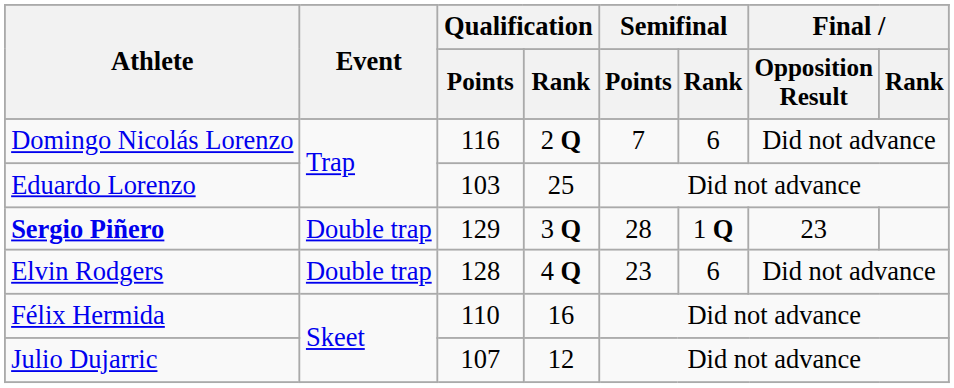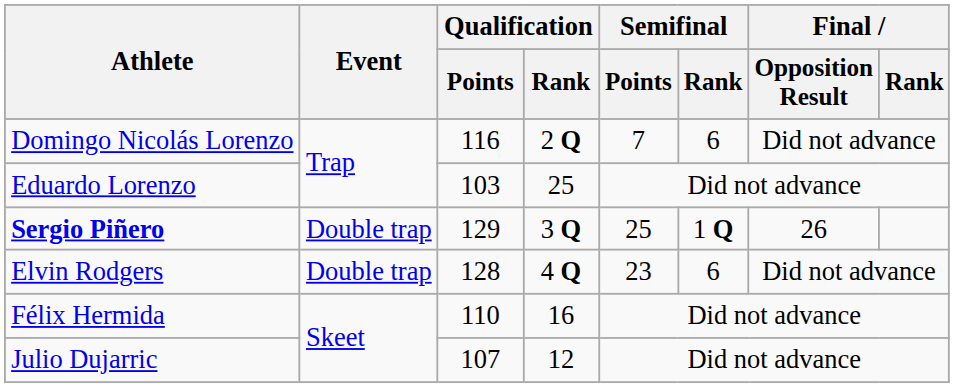 <table class="wikitable" style="font-size:90%">
 <tr>
 <th rowspan=2>Athlete</th>
 <th rowspan=2>Event</th>
 <th colspan=2>Qualification</th>
 <th colspan=2>Semifinal</th>
 <th colspan=2>Final / </th>
 </tr>
 <tr style="font-size:95%">
 <th>Points</th>
 <th>Rank</th>
 <th>Points</th>
 <th>Rank</th>
 <th>Opposition<br>Result</th>
 <th>Rank</th>
 </tr>
 <tr align=center>
 <td align=left><a href='#'>Domingo Nicolás Lorenzo</a></td>
 <td align=left rowspan=2><a href='#'>Trap</a></td>
 <td>116</td>
 <td>2 <strong>Q</strong></td>
 <td>7</td>
 <td>6</td>
 <td colspan=2>Did not advance</td>
 </tr>
 <tr align=center>
 <td align=left><a href='#'>Eduardo Lorenzo</a></td>
 <td>103</td>
 <td>25</td>
 <td colspan=4>Did not advance</td>
 </tr>
 <tr align=center>
 <td align=left><strong><a href='#'>Sergio Piñero</a></strong></td>
 <td align=left><a href='#'>Double trap</a></td>
 <td>129</td>
 <td>3 <strong>Q</strong></td>
-<td>28</td>
+<td>25</td>
 <td>1 <strong>Q</strong></td>
-<td>23</td>
+<td>26</td>
 <td></td>
 </tr>
 <tr align=center>
 <td align=left><a href='#'>Elvin Rodgers</a></td>
 <td align=left><a href='#'>Double trap</a></td>
 <td>128</td>
 <td>4 <strong>Q</strong></td>
 <td>23</td>
 <td>6</td>
 <td colspan=2>Did not advance</td>
 </tr>
 <tr align=center>
 <td align=left><a href='#'>Félix Hermida</a></td>
 <td align=left rowspan=2><a href='#'>Skeet</a></td>
 <td>110</td>
 <td>16</td>
 <td colspan=4>Did not advance</td>
 </tr>
 <tr align=center>
 <td align=left><a href='#'>Julio Dujarric</a></td>
 <td>107</td>
 <td>12</td>
 <td colspan=4>Did not advance</td>
 </tr>
 </table>
